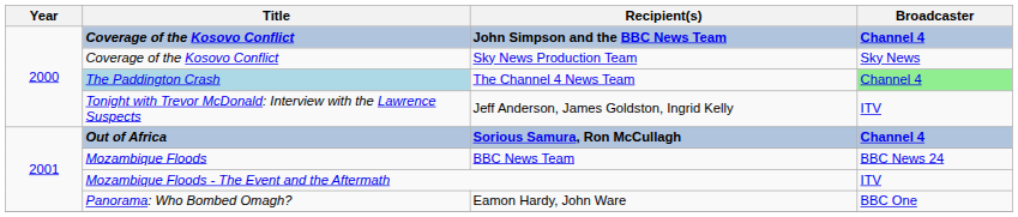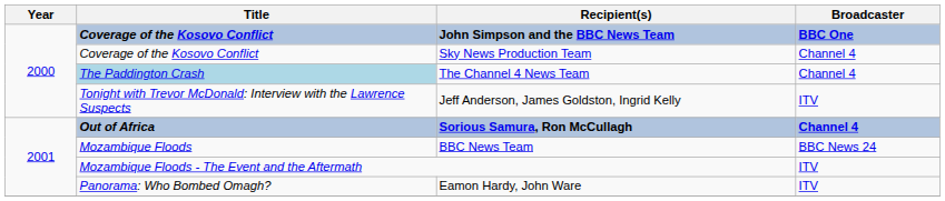 <table class="wikitable" width="95%">
 <tr>
 <th width=5%>Year</th>
 <th width=25%>Title</th>
 <th width=25%><strong>Recipient(s)</strong></th>
 <th width=10%><strong>Broadcaster</strong></th>
 </tr>
 <tr>
 <td rowspan="4" style="text-align:center;"><a href='#'>2000</a></td>
 <td style="background:#B0C4DE;"><strong><em>Coverage of the <a href='#'>Kosovo Conflict</a></em></strong></td>
 <td style="background:#B0C4DE;"><strong>John Simpson and the <a href='#'>BBC News Team</a></strong></td>
-<td style="background:#B0C4DE;"><strong><a href='#'>Channel 4</a></strong></td>
+<td style="background:#B0C4DE;"><strong><a href='#'>BBC One</a></strong></td>
 </tr>
 <tr>
 <td><em>Coverage of the <a href='#'>Kosovo Conflict</a></em></td>
 <td><a href='#'>Sky News Production Team</a></td>
-<td><a href='#'>Sky News</a></td>
+<td><a href='#'>Channel 4</a></td>
 </tr>
 <tr>
 <td style="background: lightblue;"><em><a href='#'>The Paddington Crash</a></em></td>
 <td><a href='#'>The Channel 4 News Team</a></td>
-<td style="background: lightgreen;"><a href='#'>Channel 4</a></td>
+<td><a href='#'>Channel 4</a></td>
 </tr>
 <tr>
 <td><em><a href='#'>Tonight with Trevor McDonald</a>: Interview with the <a href='#'>Lawrence Suspects</a></em></td>
 <td>Jeff Anderson, James Goldston, Ingrid Kelly</td>
 <td><a href='#'>ITV</a></td>
 </tr>
 <tr>
 <td rowspan="4" style="text-align:center;"><a href='#'>2001</a></td>
 <td style="background:#B0C4DE;"><strong><em>Out of Africa</em></strong></td>
 <td style="background:#B0C4DE;"><strong><a href='#'>Sorious Samura</a>, Ron McCullagh</strong></td>
 <td style="background:#B0C4DE;"><strong><a href='#'>Channel 4</a></strong></td>
 </tr>
 <tr>
 <td><em><a href='#'>Mozambique Floods</a></em></td>
 <td><a href='#'>BBC News Team</a></td>
 <td><a href='#'>BBC News 24</a></td>
 </tr>
 <tr>
 <td colspan="2"><em><a href='#'>Mozambique Floods - The Event and the Aftermath</a></em></td>
 <td><a href='#'>ITV</a></td>
 </tr>
 <tr>
 <td><em><a href='#'>Panorama</a>: Who Bombed Omagh?</em></td>
 <td>Eamon Hardy, John Ware</td>
-<td><a href='#'>BBC One</a></td>
+<td><a href='#'>ITV</a></td>
 </tr>
 <tr>
 </tr>
 </table>
